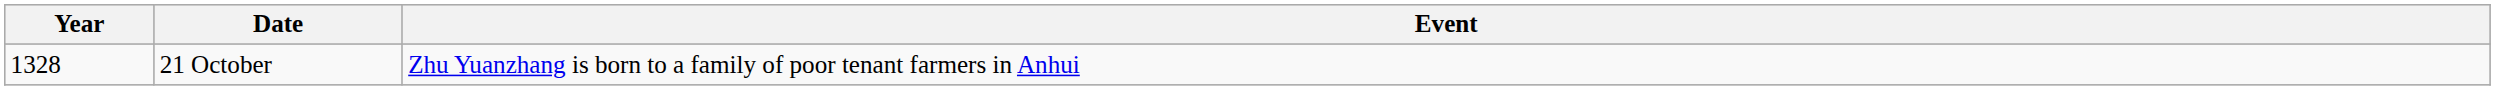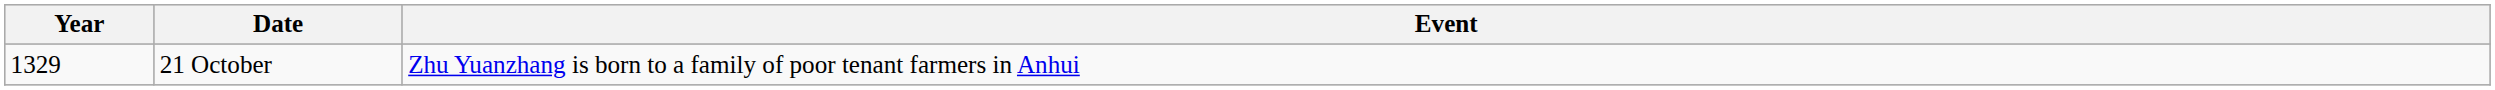 <table class="wikitable" width="100%">
 <tr>
 <th style="width:6%">Year</th>
 <th style="width:10%">Date</th>
 <th>Event</th>
 </tr>
 <tr>
-<td>1328</td>
+<td>1329</td>
 <td>21 October</td>
 <td><a href='#'>Zhu Yuanzhang</a> is born to a family of poor tenant farmers in <a href='#'>Anhui</a></td>
 </tr>
 </table>
